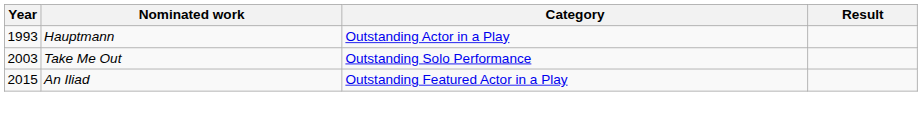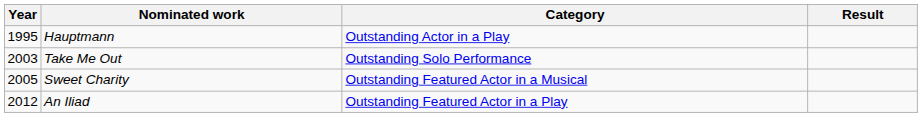 <table class=wikitable>
 <tr>
 <th width=4%>Year</th>
 <th width=33%>Nominated work</th>
 <th width=51%>Category</th>
 <th width=12%>Result</th>
 </tr>
 <tr>
-<td>1993</td>
+<td>1995</td>
 <td><em>Hauptmann</em></td>
 <td><a href='#'>Outstanding Actor in a Play</a></td>
 <td></td>
 </tr>
 <tr>
 <td>2003</td>
 <td><em>Take Me Out</em></td>
 <td><a href='#'>Outstanding Solo Performance</a></td>
 <td></td>
 </tr>
 <tr>
-<td>2015</td>
+<td>2005</td>
+<td><em>Sweet Charity</em></td>
+<td><a href='#'>Outstanding Featured Actor in a Musical</a></td>
+<td></td>
+</tr>
+<tr>
+<td>2012</td>
 <td><em>An Iliad</em></td>
 <td><a href='#'>Outstanding Featured Actor in a Play</a></td>
 <td></td>
 </tr>
 </table>
